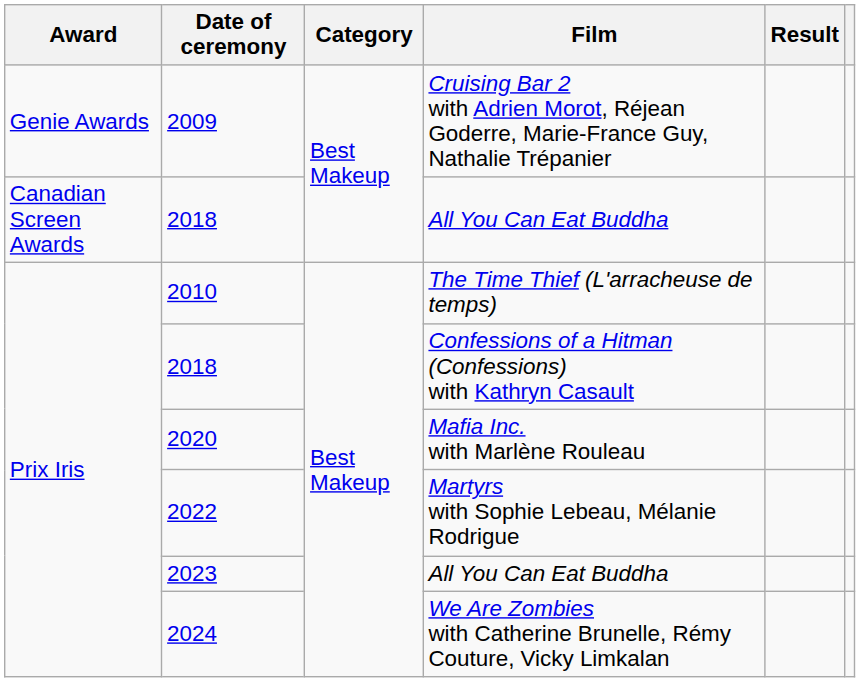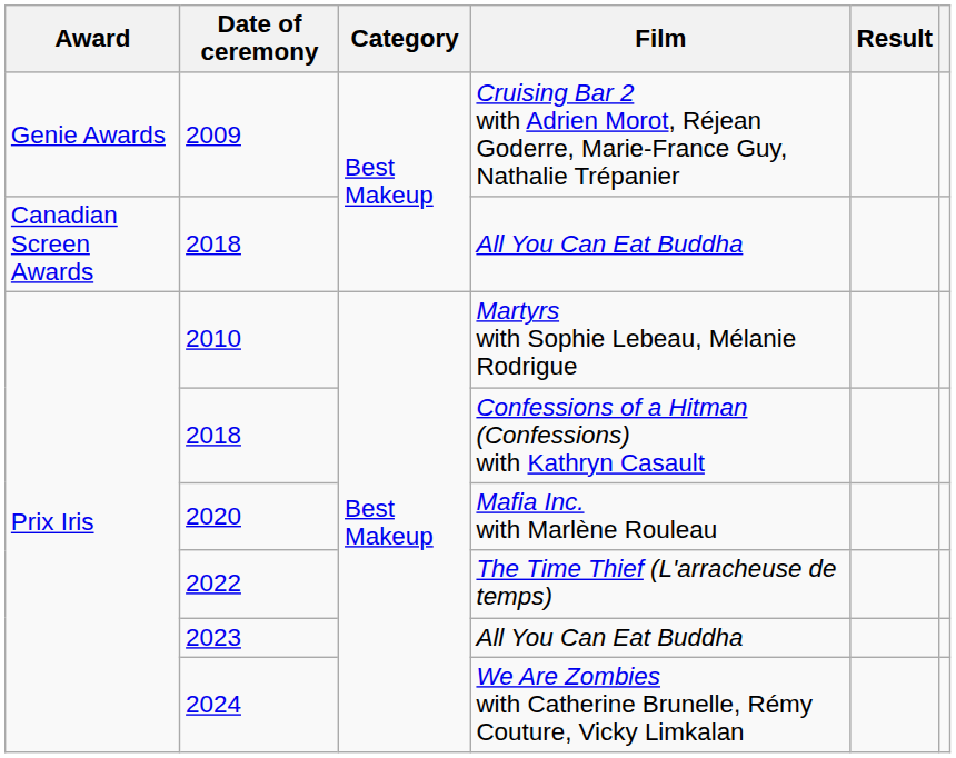 <table class="wikitable sortable plainrowheaders">
 <tr>
 <th scope="col">Award</th>
 <th scope="col">Date of ceremony</th>
 <th scope="col">Category</th>
 <th scope="col">Film</th>
 <th scope="col">Result</th>
 <th scope="col" class="unsortable"></th>
 </tr>
 <tr>
 <td><a href='#'>Genie Awards</a></td>
 <td><a href='#'>2009</a></td>
 <td rowspan=2><a href='#'>Best Makeup</a></td>
 <td><em><a href='#'>Cruising Bar 2</a></em><br>with <a href='#'>Adrien Morot</a>, Réjean Goderre, Marie-France Guy, Nathalie Trépanier</td>
 <td></td>
 <td></td>
 </tr>
 <tr>
 <td><a href='#'>Canadian Screen Awards</a></td>
 <td><a href='#'>2018</a></td>
 <td><em><a href='#'>All You Can Eat Buddha</a></em></td>
 <td></td>
 <td></td>
 </tr>
 <tr>
 <td rowspan=6><a href='#'>Prix Iris</a></td>
 <td><a href='#'>2010</a></td>
 <td rowspan=6><a href='#'>Best Makeup</a></td>
-<td><em><a href='#'>The Time Thief</a> (L'arracheuse de temps)</em></td>
+<td><em><a href='#'>Martyrs</a></em><br>with Sophie Lebeau, Mélanie Rodrigue</td>
 <td></td>
 <td></td>
 </tr>
 <tr>
 <td><a href='#'>2018</a></td>
 <td><em><a href='#'>Confessions of a Hitman</a> (Confessions)</em><br>with <a href='#'>Kathryn Casault</a></td>
 <td></td>
 <td></td>
 </tr>
 <tr>
 <td><a href='#'>2020</a></td>
 <td><em><a href='#'>Mafia Inc.</a></em><br>with Marlène Rouleau</td>
 <td></td>
 <td></td>
 </tr>
 <tr>
 <td><a href='#'>2022</a></td>
-<td><em><a href='#'>Martyrs</a></em><br>with Sophie Lebeau, Mélanie Rodrigue</td>
+<td><em><a href='#'>The Time Thief</a> (L'arracheuse de temps)</em></td>
 <td></td>
 <td></td>
 </tr>
 <tr>
 <td><a href='#'>2023</a></td>
 <td><em>All You Can Eat Buddha</em></td>
 <td></td>
 <td></td>
 </tr>
 <tr>
 <td><a href='#'>2024</a></td>
 <td><em><a href='#'>We Are Zombies</a></em><br>with Catherine Brunelle, Rémy Couture, Vicky Limkalan</td>
 <td></td>
 <td></td>
 </tr>
 </table>
